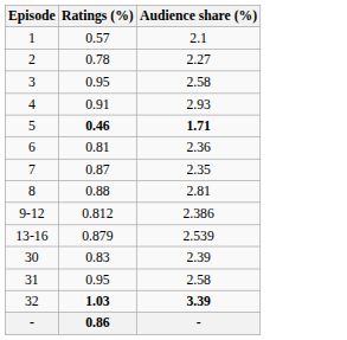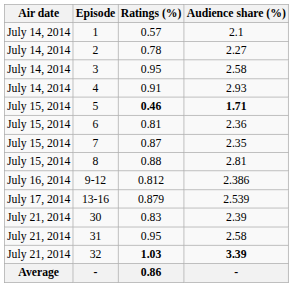 <table class="wikitable sortable mw-collapsible jquery-tablesorter" style="text-align:center">
 <tr>
+<th>Air date</th>
 <th>Episode</th>
 <th>Ratings (%)</th>
 <th>Audience share (%)</th>
 </tr>
 <tr>
+<td>July 14, 2014</td>
 <td>1</td>
 <td>0.57</td>
 <td>2.1</td>
 </tr>
 <tr>
+<td>July 14, 2014</td>
 <td>2</td>
 <td>0.78</td>
 <td>2.27</td>
 </tr>
 <tr>
+<td>July 14, 2014</td>
 <td>3</td>
 <td>0.95</td>
 <td>2.58</td>
 </tr>
 <tr>
+<td>July 14, 2014</td>
 <td>4</td>
 <td>0.91</td>
 <td>2.93</td>
 </tr>
 <tr>
+<td>July 15, 2014</td>
 <td>5</td>
 <td><strong><span>0.46</span></strong></td>
 <td><strong><span>1.71</span></strong></td>
 </tr>
 <tr>
+<td>July 15, 2014</td>
 <td>6</td>
 <td>0.81</td>
 <td>2.36</td>
 </tr>
 <tr>
+<td>July 15, 2014</td>
 <td>7</td>
 <td>0.87</td>
 <td>2.35</td>
 </tr>
 <tr>
+<td>July 15, 2014</td>
 <td>8</td>
 <td>0.88</td>
 <td>2.81</td>
 </tr>
 <tr>
+<td>July 16, 2014</td>
 <td>9-12</td>
 <td>0.812</td>
 <td>2.386</td>
 </tr>
 <tr>
+<td>July 17, 2014</td>
 <td>13-16</td>
 <td>0.879</td>
 <td>2.539</td>
 </tr>
 <tr>
+<td>July 21, 2014</td>
 <td>30</td>
 <td>0.83</td>
 <td>2.39</td>
 </tr>
 <tr>
+<td>July 21, 2014</td>
 <td>31</td>
 <td>0.95</td>
 <td>2.58</td>
 </tr>
 <tr>
+<td>July 21, 2014</td>
 <td>32</td>
 <td><strong><span>1.03</span></strong></td>
 <td><strong><span>3.39</span></strong></td>
 </tr>
 <tr>
+<th colspan="1" rowspan="1">Average</th>
 <th colspan="1" rowspan="1">-</th>
 <th colspan="1" rowspan="1">0.86</th>
 <th colspan="1" rowspan="1">-</th>
 </tr>
 </table>
